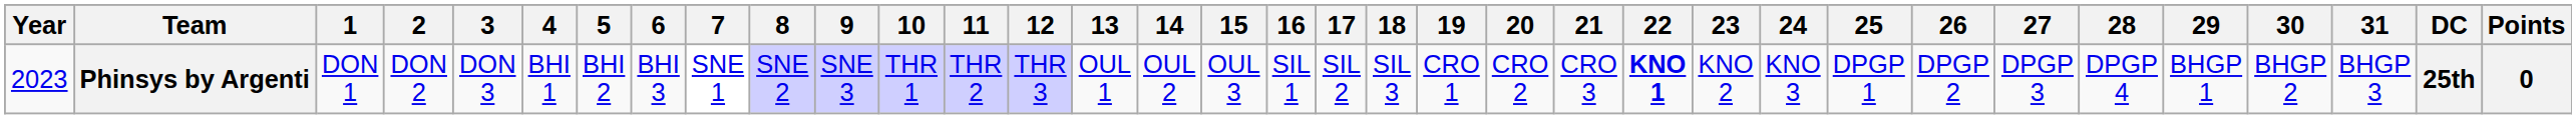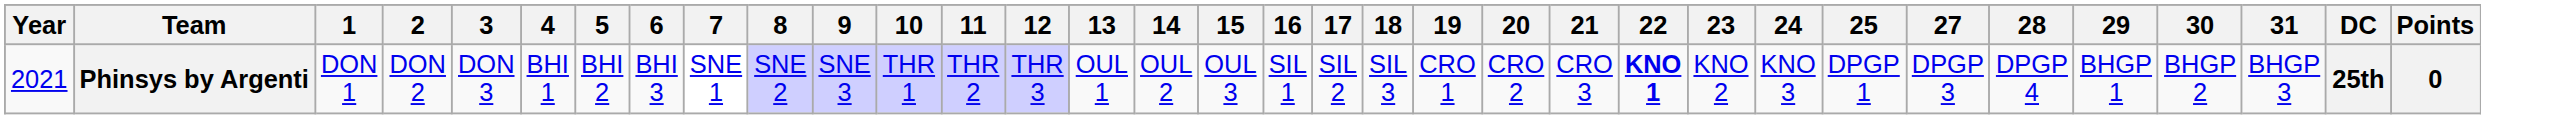 <table class="wikitable" style="text-align:center; font-size:85%">
 <tr>
 <th>Year</th>
 <th>Team</th>
 <th>1</th>
 <th>2</th>
 <th>3</th>
 <th>4</th>
 <th>5</th>
 <th>6</th>
 <th>7</th>
 <th>8</th>
 <th>9</th>
 <th>10</th>
 <th>11</th>
 <th>12</th>
 <th>13</th>
 <th>14</th>
 <th>15</th>
 <th>16</th>
 <th>17</th>
 <th>18</th>
 <th>19</th>
 <th>20</th>
 <th>21</th>
 <th>22</th>
 <th>23</th>
 <th>24</th>
 <th>25</th>
-<th>26</th>
 <th>27</th>
 <th>28</th>
 <th>29</th>
 <th>30</th>
 <th>31</th>
 <th>DC</th>
 <th>Points</th>
 </tr>
 <tr>
-<td><a href='#'>2023</a></td>
+<td><a href='#'>2021</a></td>
 <th nowrap>Phinsys by Argenti</th>
 <td style="background:#;"><a href='#'>DON<br>1</a><br></td>
 <td style="background:#;"><a href='#'>DON<br>2</a><br></td>
 <td style="background:#;"><a href='#'>DON<br>3</a><br></td>
 <td style="background:#;"><a href='#'>BHI<br>1</a><br></td>
 <td style="background:#;"><a href='#'>BHI<br>2</a><br></td>
 <td style="background:#;"><a href='#'>BHI<br>3</a><br></td>
 <td style="background:#FFFFFF;"><a href='#'>SNE<br>1</a><br></td>
 <td style="background:#CFCFFF;"><a href='#'>SNE<br>2</a><br></td>
 <td style="background:#CFCFFF;"><a href='#'>SNE<br>3</a><br></td>
 <td style="background:#CFCFFF;"><a href='#'>THR<br>1</a><br></td>
 <td style="background:#CFCFFF;"><a href='#'>THR<br>2</a><br></td>
 <td style="background:#CFCFFF;"><a href='#'>THR<br>3</a><br></td>
 <td style="background:#;"><a href='#'>OUL<br>1</a><br></td>
 <td style="background:#;"><a href='#'>OUL<br>2</a><br></td>
 <td style="background:#;"><a href='#'>OUL<br>3</a><br></td>
 <td style="background:#;"><a href='#'>SIL<br>1</a><br></td>
 <td style="background:#;"><a href='#'>SIL<br>2</a><br></td>
 <td style="background:#;"><a href='#'>SIL<br>3</a><br></td>
 <td style="background:#;"><a href='#'>CRO<br>1</a><br></td>
 <td style="background:#;"><a href='#'>CRO<br>2</a><br></td>
 <td style="background:#;"><a href='#'>CRO<br>3</a><br></td>
 <td style="background:#;"><strong><a href='#'>KNO<br>1</a><br></strong></td>
 <td style="background:#;"><a href='#'>KNO<br>2</a><br></td>
 <td style="background:#;"><a href='#'>KNO<br>3</a><br></td>
 <td style="background:#;"><a href='#'>DPGP<br>1</a><br></td>
-<td style="background:#;"><a href='#'>DPGP<br>2</a><br></td>
 <td style="background:#;"><a href='#'>DPGP<br>3</a><br></td>
 <td style="background:#;"><a href='#'>DPGP<br>4</a><br></td>
 <td style="background:#;"><a href='#'>BHGP<br>1</a><br></td>
 <td style="background:#;"><a href='#'>BHGP<br>2</a><br></td>
 <td style="background:#;"><a href='#'>BHGP<br>3</a><br></td>
 <th>25th</th>
 <th>0</th>
 </tr>
 </table>
